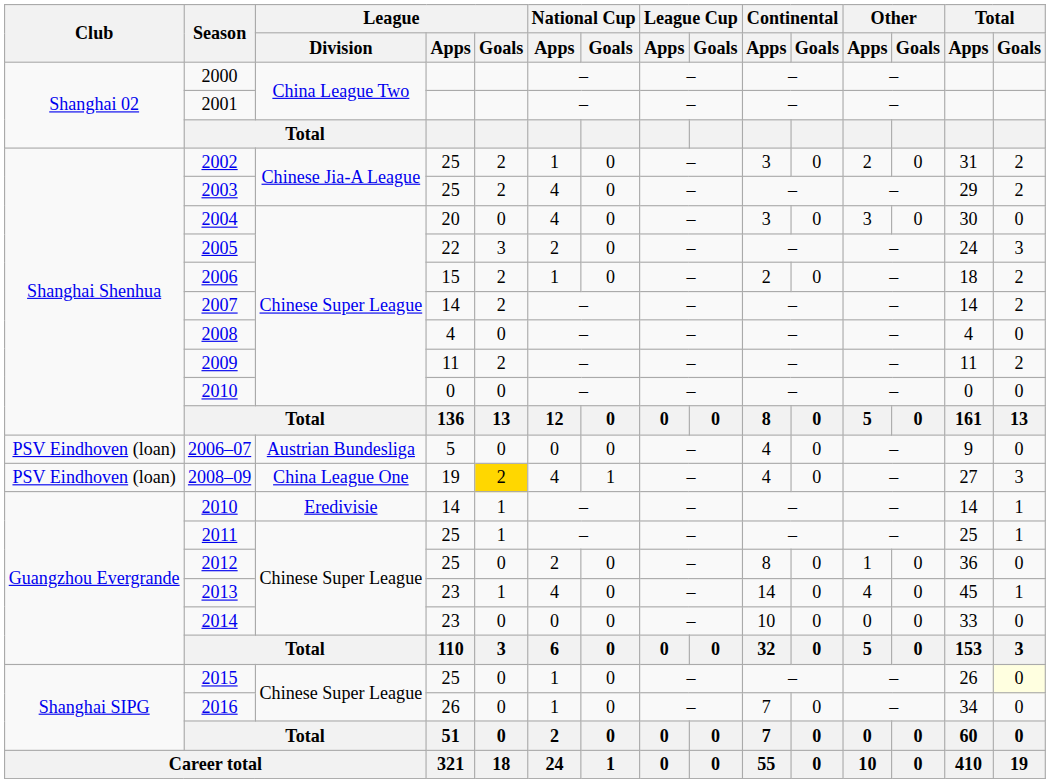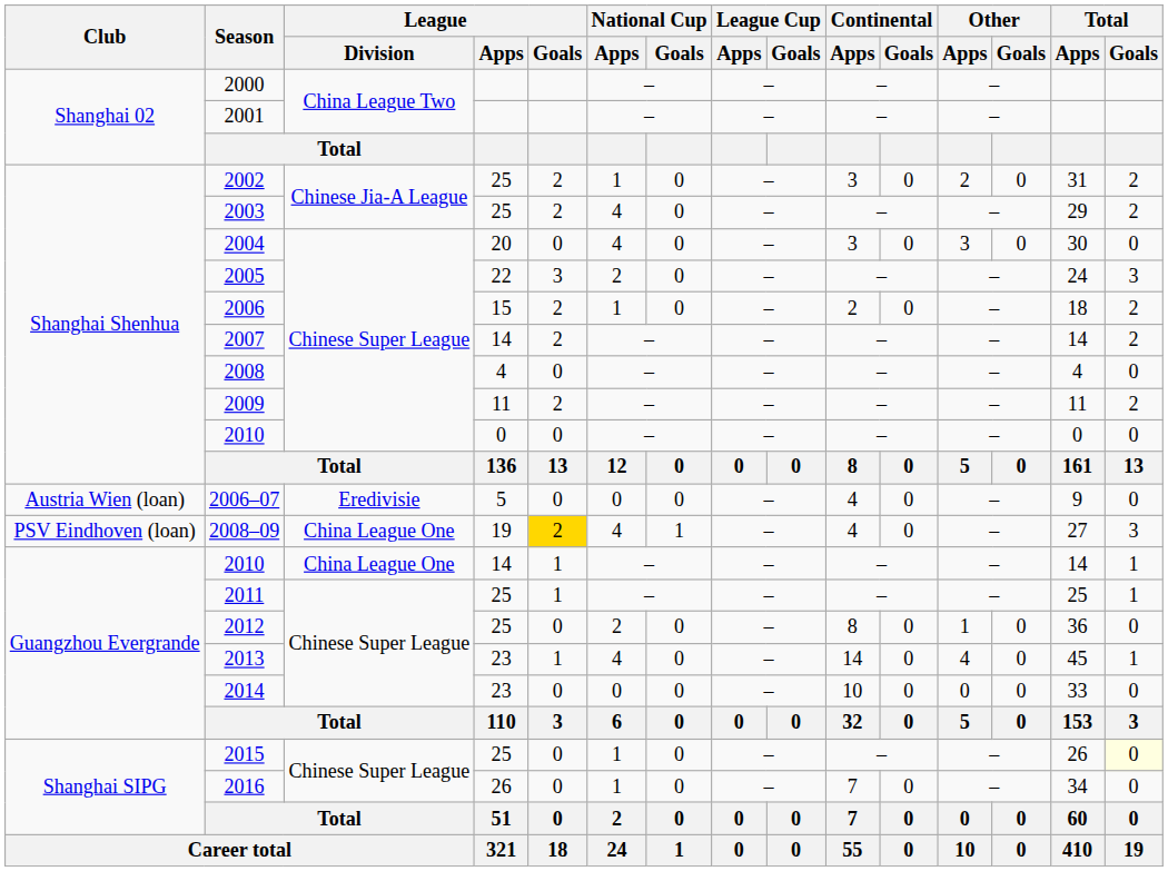 <table class="wikitable" style="text-align:center">
 <tr>
 <th rowspan="2">Club</th>
 <th rowspan="2">Season</th>
 <th colspan="3">League</th>
 <th colspan="2">National Cup</th>
 <th colspan="2">League Cup</th>
 <th colspan="2">Continental</th>
 <th colspan="2">Other</th>
 <th colspan="2">Total</th>
 </tr>
 <tr>
 <th>Division</th>
 <th>Apps</th>
 <th>Goals</th>
 <th>Apps</th>
 <th>Goals</th>
 <th>Apps</th>
 <th>Goals</th>
 <th>Apps</th>
 <th>Goals</th>
 <th>Apps</th>
 <th>Goals</th>
 <th>Apps</th>
 <th>Goals</th>
 </tr>
 <tr>
 <td rowspan="3"><a href='#'>Shanghai 02</a></td>
 <td>2000</td>
 <td rowspan="2"><a href='#'>China League Two</a></td>
 <td></td>
 <td></td>
 <td colspan="2">–</td>
 <td colspan="2">–</td>
 <td colspan="2">–</td>
 <td colspan="2">–</td>
 <td></td>
 <td></td>
 </tr>
 <tr>
 <td>2001</td>
 <td></td>
 <td></td>
 <td colspan="2">–</td>
 <td colspan="2">–</td>
 <td colspan="2">–</td>
 <td colspan="2">–</td>
 <td></td>
 <td></td>
 </tr>
 <tr>
 <th colspan="2">Total</th>
 <th></th>
 <th></th>
 <th></th>
 <th></th>
 <th></th>
 <th></th>
 <th></th>
 <th></th>
 <th></th>
 <th></th>
 <th></th>
 <th></th>
 </tr>
 <tr>
 <td rowspan="10"><a href='#'>Shanghai Shenhua</a></td>
 <td><a href='#'>2002</a></td>
 <td rowspan="2"><a href='#'>Chinese Jia-A League</a></td>
 <td>25</td>
 <td>2</td>
 <td>1</td>
 <td>0</td>
 <td colspan="2">–</td>
 <td>3</td>
 <td>0</td>
 <td>2</td>
 <td>0</td>
 <td>31</td>
 <td>2</td>
 </tr>
 <tr>
 <td><a href='#'>2003</a></td>
 <td>25</td>
 <td>2</td>
 <td>4</td>
 <td>0</td>
 <td colspan="2">–</td>
 <td colspan="2">–</td>
 <td colspan="2">–</td>
 <td>29</td>
 <td>2</td>
 </tr>
 <tr>
 <td><a href='#'>2004</a></td>
 <td rowspan="7"><a href='#'>Chinese Super League</a></td>
 <td>20</td>
 <td>0</td>
 <td>4</td>
 <td>0</td>
 <td colspan="2">–</td>
 <td>3</td>
 <td>0</td>
 <td>3</td>
 <td>0</td>
 <td>30</td>
 <td>0</td>
 </tr>
 <tr>
 <td><a href='#'>2005</a></td>
 <td>22</td>
 <td>3</td>
 <td>2</td>
 <td>0</td>
 <td colspan="2">–</td>
 <td colspan="2">–</td>
 <td colspan="2">–</td>
 <td>24</td>
 <td>3</td>
 </tr>
 <tr>
 <td><a href='#'>2006</a></td>
 <td>15</td>
 <td>2</td>
 <td>1</td>
 <td>0</td>
 <td colspan="2">–</td>
 <td>2</td>
 <td>0</td>
 <td colspan="2">–</td>
 <td>18</td>
 <td>2</td>
 </tr>
 <tr>
 <td><a href='#'>2007</a></td>
 <td>14</td>
 <td>2</td>
 <td colspan="2">–</td>
 <td colspan="2">–</td>
 <td colspan="2">–</td>
 <td colspan="2">–</td>
 <td>14</td>
 <td>2</td>
 </tr>
 <tr>
 <td><a href='#'>2008</a></td>
 <td>4</td>
 <td>0</td>
 <td colspan="2">–</td>
 <td colspan="2">–</td>
 <td colspan="2">–</td>
 <td colspan="2">–</td>
 <td>4</td>
 <td>0</td>
 </tr>
 <tr>
 <td><a href='#'>2009</a></td>
 <td>11</td>
 <td>2</td>
 <td colspan="2">–</td>
 <td colspan="2">–</td>
 <td colspan="2">–</td>
 <td colspan="2">–</td>
 <td>11</td>
 <td>2</td>
 </tr>
 <tr>
 <td><a href='#'>2010</a></td>
 <td>0</td>
 <td>0</td>
 <td colspan="2">–</td>
 <td colspan="2">–</td>
 <td colspan="2">–</td>
 <td colspan="2">–</td>
 <td>0</td>
 <td>0</td>
 </tr>
 <tr>
 <th colspan="2">Total</th>
 <th>136</th>
 <th>13</th>
 <th>12</th>
 <th>0</th>
 <th>0</th>
 <th>0</th>
 <th>8</th>
 <th>0</th>
 <th>5</th>
 <th>0</th>
 <th>161</th>
 <th>13</th>
 </tr>
 <tr>
-<td><a href='#'>PSV Eindhoven</a> (loan)</td>
+<td><a href='#'>Austria Wien</a> (loan)</td>
 <td><a href='#'>2006–07</a></td>
-<td><a href='#'>Austrian Bundesliga</a></td>
+<td><a href='#'>Eredivisie</a></td>
 <td>5</td>
 <td>0</td>
 <td>0</td>
 <td>0</td>
 <td colspan="2">–</td>
 <td>4</td>
 <td>0</td>
 <td colspan="2">–</td>
 <td>9</td>
 <td>0</td>
 </tr>
 <tr>
 <td><a href='#'>PSV Eindhoven</a> (loan)</td>
 <td><a href='#'>2008–09</a></td>
 <td><a href='#'>China League One</a></td>
 <td>19</td>
 <td style="background: gold;">2</td>
 <td>4</td>
 <td>1</td>
 <td colspan="2">–</td>
 <td>4</td>
 <td>0</td>
 <td colspan="2">–</td>
 <td>27</td>
 <td>3</td>
 </tr>
 <tr>
 <td rowspan="6"><a href='#'>Guangzhou Evergrande</a></td>
 <td><a href='#'>2010</a></td>
-<td><a href='#'>Eredivisie</a></td>
+<td><a href='#'>China League One</a></td>
 <td>14</td>
 <td>1</td>
 <td colspan="2">–</td>
 <td colspan="2">–</td>
 <td colspan="2">–</td>
 <td colspan="2">–</td>
 <td>14</td>
 <td>1</td>
 </tr>
 <tr>
 <td><a href='#'>2011</a></td>
 <td rowspan="4">Chinese Super League</td>
 <td>25</td>
 <td>1</td>
 <td colspan="2">–</td>
 <td colspan="2">–</td>
 <td colspan="2">–</td>
 <td colspan="2">–</td>
 <td>25</td>
 <td>1</td>
 </tr>
 <tr>
 <td><a href='#'>2012</a></td>
 <td>25</td>
 <td>0</td>
 <td>2</td>
 <td>0</td>
 <td colspan="2">–</td>
 <td>8</td>
 <td>0</td>
 <td>1</td>
 <td>0</td>
 <td>36</td>
 <td>0</td>
 </tr>
 <tr>
 <td><a href='#'>2013</a></td>
 <td>23</td>
 <td>1</td>
 <td>4</td>
 <td>0</td>
 <td colspan="2">–</td>
 <td>14</td>
 <td>0</td>
 <td>4</td>
 <td>0</td>
 <td>45</td>
 <td>1</td>
 </tr>
 <tr>
 <td><a href='#'>2014</a></td>
 <td>23</td>
 <td>0</td>
 <td>0</td>
 <td>0</td>
 <td colspan="2">–</td>
 <td>10</td>
 <td>0</td>
 <td>0</td>
 <td>0</td>
 <td>33</td>
 <td>0</td>
 </tr>
 <tr>
 <th colspan="2">Total</th>
 <th>110</th>
 <th>3</th>
 <th>6</th>
 <th>0</th>
 <th>0</th>
 <th>0</th>
 <th>32</th>
 <th>0</th>
 <th>5</th>
 <th>0</th>
 <th>153</th>
 <th>3</th>
 </tr>
 <tr>
 <td rowspan="3"><a href='#'>Shanghai SIPG</a></td>
 <td><a href='#'>2015</a></td>
 <td rowspan="2">Chinese Super League</td>
 <td>25</td>
 <td>0</td>
 <td>1</td>
 <td>0</td>
 <td colspan="2">–</td>
 <td colspan="2">–</td>
 <td colspan="2">–</td>
 <td>26</td>
 <td style="background: lightyellow;">0</td>
 </tr>
 <tr>
 <td><a href='#'>2016</a></td>
 <td>26</td>
 <td>0</td>
 <td>1</td>
 <td>0</td>
 <td colspan="2">–</td>
 <td>7</td>
 <td>0</td>
 <td colspan="2">–</td>
 <td>34</td>
 <td>0</td>
 </tr>
 <tr>
 <th colspan="2">Total</th>
 <th>51</th>
 <th>0</th>
 <th>2</th>
 <th>0</th>
 <th>0</th>
 <th>0</th>
 <th>7</th>
 <th>0</th>
 <th>0</th>
 <th>0</th>
 <th>60</th>
 <th>0</th>
 </tr>
 <tr>
 <th colspan="3">Career total</th>
 <th>321</th>
 <th>18</th>
 <th>24</th>
 <th>1</th>
 <th>0</th>
 <th>0</th>
 <th>55</th>
 <th>0</th>
 <th>10</th>
 <th>0</th>
 <th>410</th>
 <th>19</th>
 </tr>
 </table>
